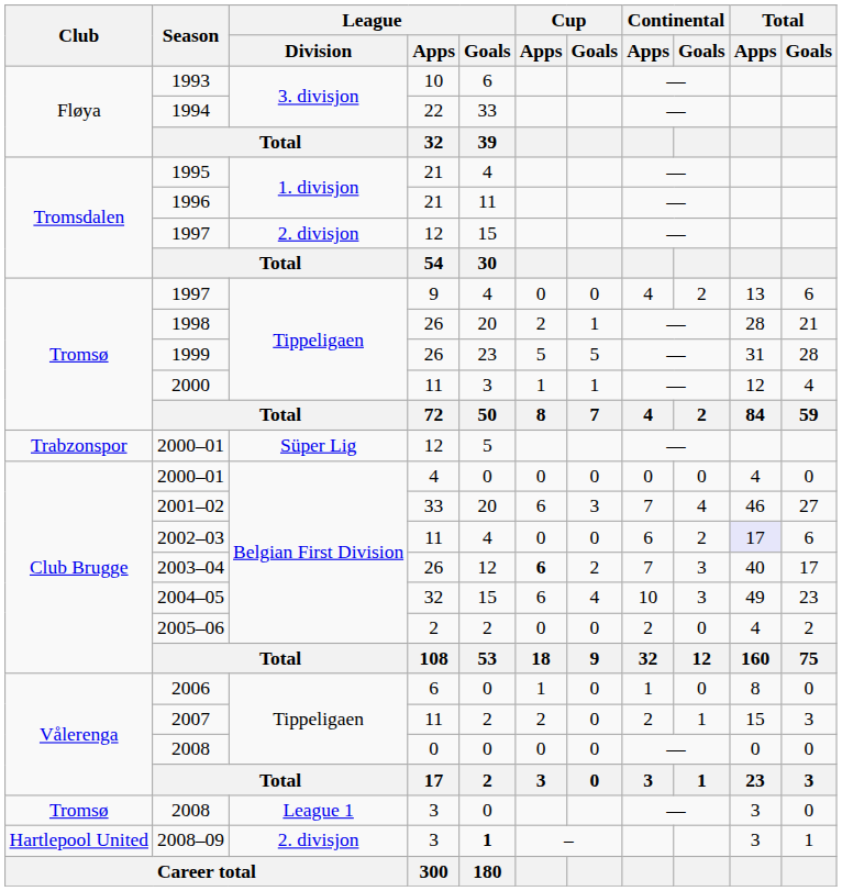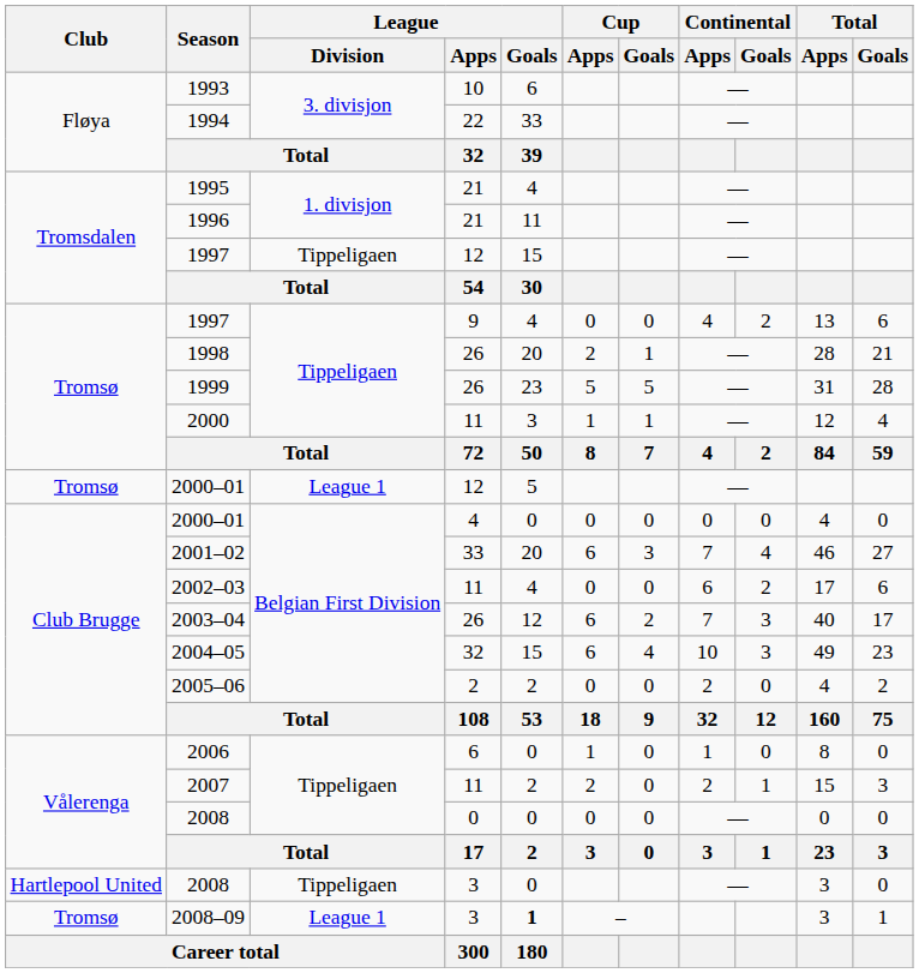 <table class="wikitable" style="text-align:center">
 <tr>
 <th rowspan="2">Club</th>
 <th rowspan="2">Season</th>
 <th colspan="3">League</th>
 <th colspan="2">Cup</th>
 <th colspan="2">Continental</th>
 <th colspan="2">Total</th>
 </tr>
 <tr>
 <th>Division</th>
 <th>Apps</th>
 <th>Goals</th>
 <th>Apps</th>
 <th>Goals</th>
 <th>Apps</th>
 <th>Goals</th>
 <th>Apps</th>
 <th>Goals</th>
 </tr>
 <tr>
 <td rowspan="3">Fløya</td>
 <td>1993</td>
 <td rowspan="2"><a href='#'>3. divisjon</a></td>
 <td>10</td>
 <td>6</td>
 <td></td>
 <td></td>
 <td colspan="2">—</td>
 <td></td>
 <td></td>
 </tr>
 <tr>
 <td>1994</td>
 <td>22</td>
 <td>33</td>
 <td></td>
 <td></td>
 <td colspan="2">—</td>
 <td></td>
 <td></td>
 </tr>
 <tr>
 <th colspan="2">Total</th>
 <th>32</th>
 <th>39</th>
 <th></th>
 <th></th>
 <th></th>
 <th></th>
 <th></th>
 <th></th>
 </tr>
 <tr>
 <td rowspan="4"><a href='#'>Tromsdalen</a></td>
 <td>1995</td>
 <td rowspan="2"><a href='#'>1. divisjon</a></td>
 <td>21</td>
 <td>4</td>
 <td></td>
 <td></td>
 <td colspan="2">—</td>
 <td></td>
 <td></td>
 </tr>
 <tr>
 <td>1996</td>
 <td>21</td>
 <td>11</td>
 <td></td>
 <td></td>
 <td colspan="2">—</td>
 <td></td>
 <td></td>
 </tr>
 <tr>
 <td>1997</td>
-<td><a href='#'>2. divisjon</a></td>
+<td>Tippeligaen</td>
 <td>12</td>
 <td>15</td>
 <td></td>
 <td></td>
 <td colspan="2">—</td>
 <td></td>
 <td></td>
 </tr>
 <tr>
 <th colspan="2">Total</th>
 <th>54</th>
 <th>30</th>
 <th></th>
 <th></th>
 <th></th>
 <th></th>
 <th></th>
 <th></th>
 </tr>
 <tr>
 <td rowspan="5"><a href='#'>Tromsø</a></td>
 <td>1997</td>
 <td rowspan="4"><a href='#'>Tippeligaen</a></td>
 <td>9</td>
 <td>4</td>
 <td>0</td>
 <td>0</td>
 <td>4</td>
 <td>2</td>
 <td>13</td>
 <td>6</td>
 </tr>
 <tr>
 <td>1998</td>
 <td>26</td>
 <td>20</td>
 <td>2</td>
 <td>1</td>
 <td colspan="2">—</td>
 <td>28</td>
 <td>21</td>
 </tr>
 <tr>
 <td>1999</td>
 <td>26</td>
 <td>23</td>
 <td>5</td>
 <td>5</td>
 <td colspan="2">—</td>
 <td>31</td>
 <td>28</td>
 </tr>
 <tr>
 <td>2000</td>
 <td>11</td>
 <td>3</td>
 <td>1</td>
 <td>1</td>
 <td colspan="2">—</td>
 <td>12</td>
 <td>4</td>
 </tr>
 <tr>
 <th colspan="2">Total</th>
 <th>72</th>
 <th>50</th>
 <th>8</th>
 <th>7</th>
 <th>4</th>
 <th>2</th>
 <th>84</th>
 <th>59</th>
 </tr>
 <tr>
-<td><a href='#'>Trabzonspor</a></td>
+<td><a href='#'>Tromsø</a></td>
 <td>2000–01</td>
-<td><a href='#'>Süper Lig</a></td>
+<td><a href='#'>League 1</a></td>
 <td>12</td>
 <td>5</td>
 <td></td>
 <td></td>
 <td colspan="2">—</td>
 <td></td>
 <td></td>
 </tr>
 <tr>
 <td rowspan="7"><a href='#'>Club Brugge</a></td>
 <td>2000–01</td>
 <td rowspan="6"><a href='#'>Belgian First Division</a></td>
 <td>4</td>
 <td>0</td>
 <td>0</td>
 <td>0</td>
 <td>0</td>
 <td>0</td>
 <td>4</td>
 <td>0</td>
 </tr>
 <tr>
 <td>2001–02</td>
 <td>33</td>
 <td>20</td>
 <td>6</td>
 <td>3</td>
 <td>7</td>
 <td>4</td>
 <td>46</td>
 <td>27</td>
 </tr>
 <tr>
 <td>2002–03</td>
 <td>11</td>
 <td>4</td>
 <td>0</td>
 <td>0</td>
 <td>6</td>
 <td>2</td>
-<td style="background: lavender;">17</td>
+<td>17</td>
 <td>6</td>
 </tr>
 <tr>
 <td>2003–04</td>
 <td>26</td>
 <td>12</td>
-<td><strong>6</strong></td>
+<td>6</td>
 <td>2</td>
 <td>7</td>
 <td>3</td>
 <td>40</td>
 <td>17</td>
 </tr>
 <tr>
 <td>2004–05</td>
 <td>32</td>
 <td>15</td>
 <td>6</td>
 <td>4</td>
 <td>10</td>
 <td>3</td>
 <td>49</td>
 <td>23</td>
 </tr>
 <tr>
 <td>2005–06</td>
 <td>2</td>
 <td>2</td>
 <td>0</td>
 <td>0</td>
 <td>2</td>
 <td>0</td>
 <td>4</td>
 <td>2</td>
 </tr>
 <tr>
 <th colspan="2">Total</th>
 <th>108</th>
 <th>53</th>
 <th>18</th>
 <th>9</th>
 <th>32</th>
 <th>12</th>
 <th>160</th>
 <th>75</th>
 </tr>
 <tr>
 <td rowspan="4"><a href='#'>Vålerenga</a></td>
 <td>2006</td>
 <td rowspan="3">Tippeligaen</td>
 <td>6</td>
 <td>0</td>
 <td>1</td>
 <td>0</td>
 <td>1</td>
 <td>0</td>
 <td>8</td>
 <td>0</td>
 </tr>
 <tr>
 <td>2007</td>
 <td>11</td>
 <td>2</td>
 <td>2</td>
 <td>0</td>
 <td>2</td>
 <td>1</td>
 <td>15</td>
 <td>3</td>
 </tr>
 <tr>
 <td>2008</td>
 <td>0</td>
 <td>0</td>
 <td>0</td>
 <td>0</td>
 <td colspan="2">—</td>
 <td>0</td>
 <td>0</td>
 </tr>
 <tr>
 <th colspan="2">Total</th>
 <th>17</th>
 <th>2</th>
 <th>3</th>
 <th>0</th>
 <th>3</th>
 <th>1</th>
 <th>23</th>
 <th>3</th>
 </tr>
 <tr>
-<td><a href='#'>Tromsø</a></td>
+<td><a href='#'>Hartlepool United</a></td>
 <td>2008</td>
-<td><a href='#'>League 1</a></td>
+<td>Tippeligaen</td>
 <td>3</td>
 <td>0</td>
 <td></td>
 <td></td>
 <td colspan="2">—</td>
 <td>3</td>
 <td>0</td>
 </tr>
 <tr>
-<td><a href='#'>Hartlepool United</a></td>
+<td><a href='#'>Tromsø</a></td>
 <td>2008–09</td>
-<td><a href='#'>2. divisjon</a></td>
+<td><a href='#'>League 1</a></td>
 <td>3</td>
 <td><strong>1</strong></td>
 <td colspan="2">–</td>
 <td></td>
 <td></td>
 <td>3</td>
 <td>1</td>
 </tr>
 <tr>
 <th colspan="3">Career total</th>
 <th>300</th>
 <th>180</th>
 <th></th>
 <th></th>
 <th></th>
 <th></th>
 <th></th>
 <th></th>
 </tr>
 </table>
